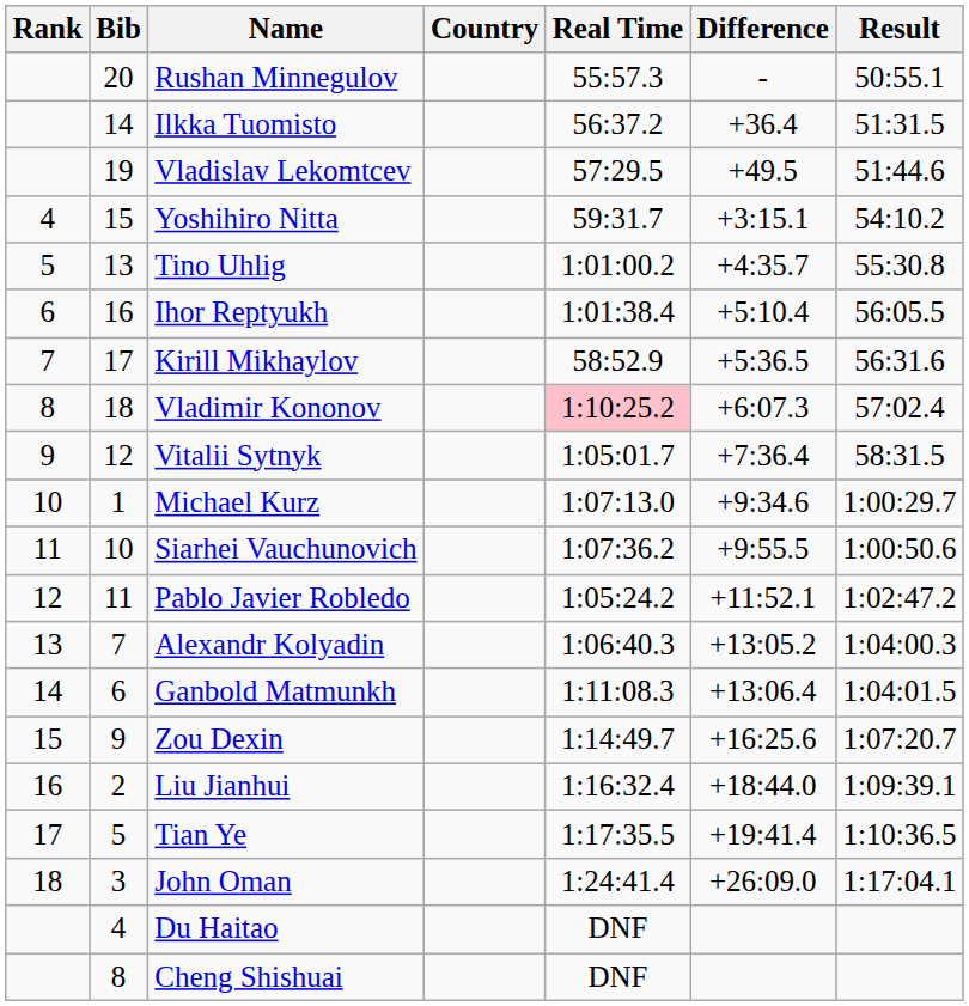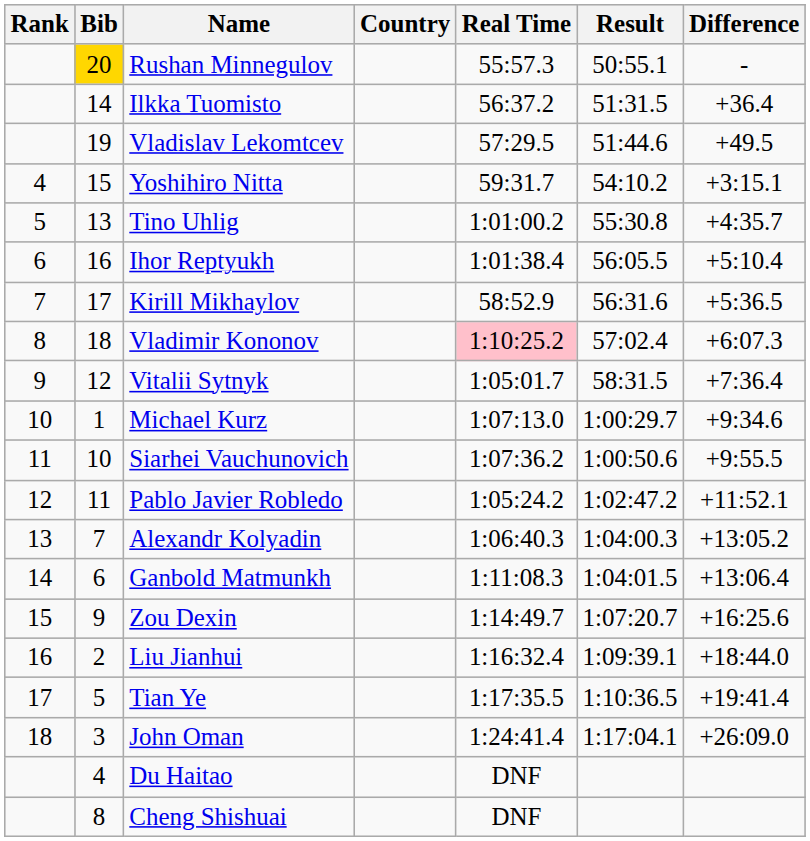 <table class="wikitable sortable" style="text-align:center">
 <tr>
 <th>Rank</th>
 <th>Bib</th>
 <th>Name</th>
 <th>Country</th>
 <th>Real Time</th>
+<th>Result</th>
 <th>Difference</th>
-<th>Result</th>
 </tr>
 <tr>
 <td></td>
-<td>20</td>
+<td style="background: gold;">20</td>
 <td align=left><a href='#'>Rushan Minnegulov</a></td>
 <td align=left></td>
 <td>55:57.3</td>
+<td>50:55.1</td>
 <td>-</td>
-<td>50:55.1</td>
 </tr>
 <tr>
 <td></td>
 <td>14</td>
 <td align=left><a href='#'>Ilkka Tuomisto</a></td>
 <td align=left></td>
 <td>56:37.2</td>
+<td>51:31.5</td>
 <td>+36.4</td>
-<td>51:31.5</td>
 </tr>
 <tr>
 <td></td>
 <td>19</td>
 <td align=left><a href='#'>Vladislav Lekomtcev</a></td>
 <td align=left></td>
 <td>57:29.5</td>
+<td>51:44.6</td>
 <td>+49.5</td>
-<td>51:44.6</td>
 </tr>
 <tr>
 <td>4</td>
 <td>15</td>
 <td align=left><a href='#'>Yoshihiro Nitta</a></td>
 <td align=left></td>
 <td>59:31.7</td>
+<td>54:10.2</td>
 <td>+3:15.1</td>
-<td>54:10.2</td>
 </tr>
 <tr>
 <td>5</td>
 <td>13</td>
 <td align=left><a href='#'>Tino Uhlig</a></td>
 <td align=left></td>
 <td>1:01:00.2</td>
+<td>55:30.8</td>
 <td>+4:35.7</td>
-<td>55:30.8</td>
 </tr>
 <tr>
 <td>6</td>
 <td>16</td>
 <td align=left><a href='#'>Ihor Reptyukh</a></td>
 <td align=left></td>
 <td>1:01:38.4</td>
+<td>56:05.5</td>
 <td>+5:10.4</td>
-<td>56:05.5</td>
 </tr>
 <tr>
 <td>7</td>
 <td>17</td>
 <td align=left><a href='#'>Kirill Mikhaylov</a></td>
 <td align=left></td>
 <td>58:52.9</td>
+<td>56:31.6</td>
 <td>+5:36.5</td>
-<td>56:31.6</td>
 </tr>
 <tr>
 <td>8</td>
 <td>18</td>
 <td align=left><a href='#'>Vladimir Kononov</a></td>
 <td align=left></td>
 <td style="background: pink;">1:10:25.2</td>
+<td>57:02.4</td>
 <td>+6:07.3</td>
-<td>57:02.4</td>
 </tr>
 <tr>
 <td>9</td>
 <td>12</td>
 <td align=left><a href='#'>Vitalii Sytnyk</a></td>
 <td align=left></td>
 <td>1:05:01.7</td>
+<td>58:31.5</td>
 <td>+7:36.4</td>
-<td>58:31.5</td>
 </tr>
 <tr>
 <td>10</td>
 <td>1</td>
 <td align=left><a href='#'>Michael Kurz</a></td>
 <td align=left></td>
 <td>1:07:13.0</td>
+<td>1:00:29.7</td>
 <td>+9:34.6</td>
-<td>1:00:29.7</td>
 </tr>
 <tr>
 <td>11</td>
 <td>10</td>
 <td align=left><a href='#'>Siarhei Vauchunovich</a></td>
 <td align=left></td>
 <td>1:07:36.2</td>
+<td>1:00:50.6</td>
 <td>+9:55.5</td>
-<td>1:00:50.6</td>
 </tr>
 <tr>
 <td>12</td>
 <td>11</td>
 <td align=left><a href='#'>Pablo Javier Robledo</a></td>
 <td align=left></td>
 <td>1:05:24.2</td>
+<td>1:02:47.2</td>
 <td>+11:52.1</td>
-<td>1:02:47.2</td>
 </tr>
 <tr>
 <td>13</td>
 <td>7</td>
 <td align=left><a href='#'>Alexandr Kolyadin</a></td>
 <td align=left></td>
 <td>1:06:40.3</td>
+<td>1:04:00.3</td>
 <td>+13:05.2</td>
-<td>1:04:00.3</td>
 </tr>
 <tr>
 <td>14</td>
 <td>6</td>
 <td align=left><a href='#'>Ganbold Matmunkh</a></td>
 <td align=left></td>
 <td>1:11:08.3</td>
+<td>1:04:01.5</td>
 <td>+13:06.4</td>
-<td>1:04:01.5</td>
 </tr>
 <tr>
 <td>15</td>
 <td>9</td>
 <td align=left><a href='#'>Zou Dexin</a></td>
 <td align=left></td>
 <td>1:14:49.7</td>
+<td>1:07:20.7</td>
 <td>+16:25.6</td>
-<td>1:07:20.7</td>
 </tr>
 <tr>
 <td>16</td>
 <td>2</td>
 <td align=left><a href='#'>Liu Jianhui</a></td>
 <td align=left></td>
 <td>1:16:32.4</td>
+<td>1:09:39.1</td>
 <td>+18:44.0</td>
-<td>1:09:39.1</td>
 </tr>
 <tr>
 <td>17</td>
 <td>5</td>
 <td align=left><a href='#'>Tian Ye</a></td>
 <td align=left></td>
 <td>1:17:35.5</td>
+<td>1:10:36.5</td>
 <td>+19:41.4</td>
-<td>1:10:36.5</td>
 </tr>
 <tr>
 <td>18</td>
 <td>3</td>
 <td align=left><a href='#'>John Oman</a></td>
 <td align=left></td>
 <td>1:24:41.4</td>
+<td>1:17:04.1</td>
 <td>+26:09.0</td>
-<td>1:17:04.1</td>
 </tr>
 <tr>
 <td></td>
 <td>4</td>
 <td align=left><a href='#'>Du Haitao</a></td>
 <td align=left></td>
 <td>DNF</td>
 <td></td>
 <td></td>
 </tr>
 <tr>
 <td></td>
 <td>8</td>
 <td align=left><a href='#'>Cheng Shishuai</a></td>
 <td align=left></td>
 <td>DNF</td>
 <td></td>
 <td></td>
 </tr>
 </table>
